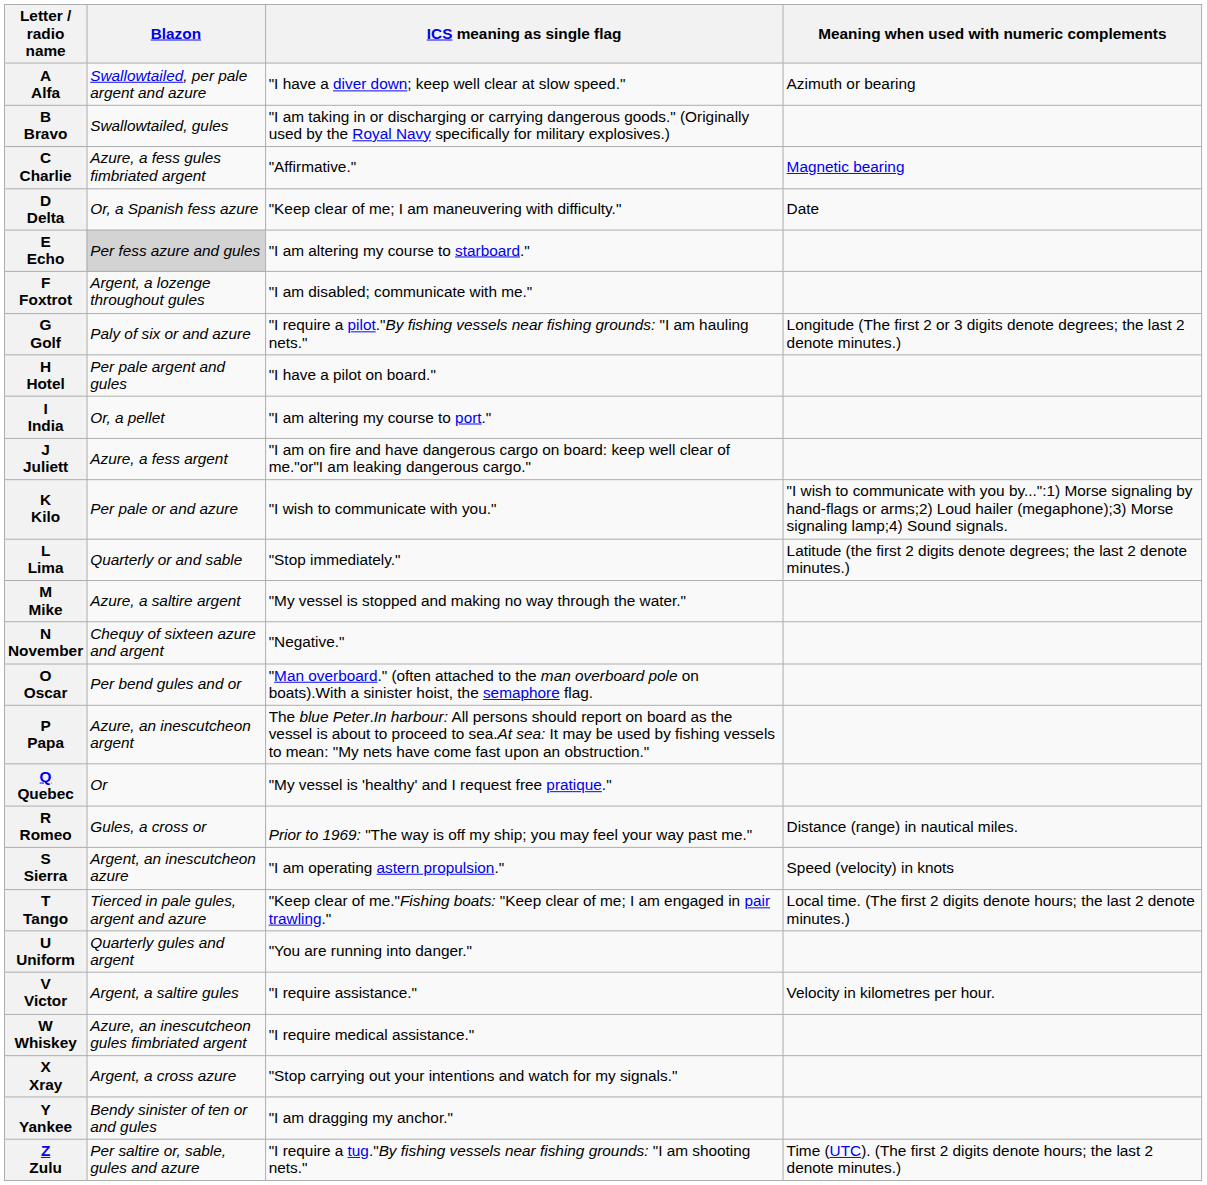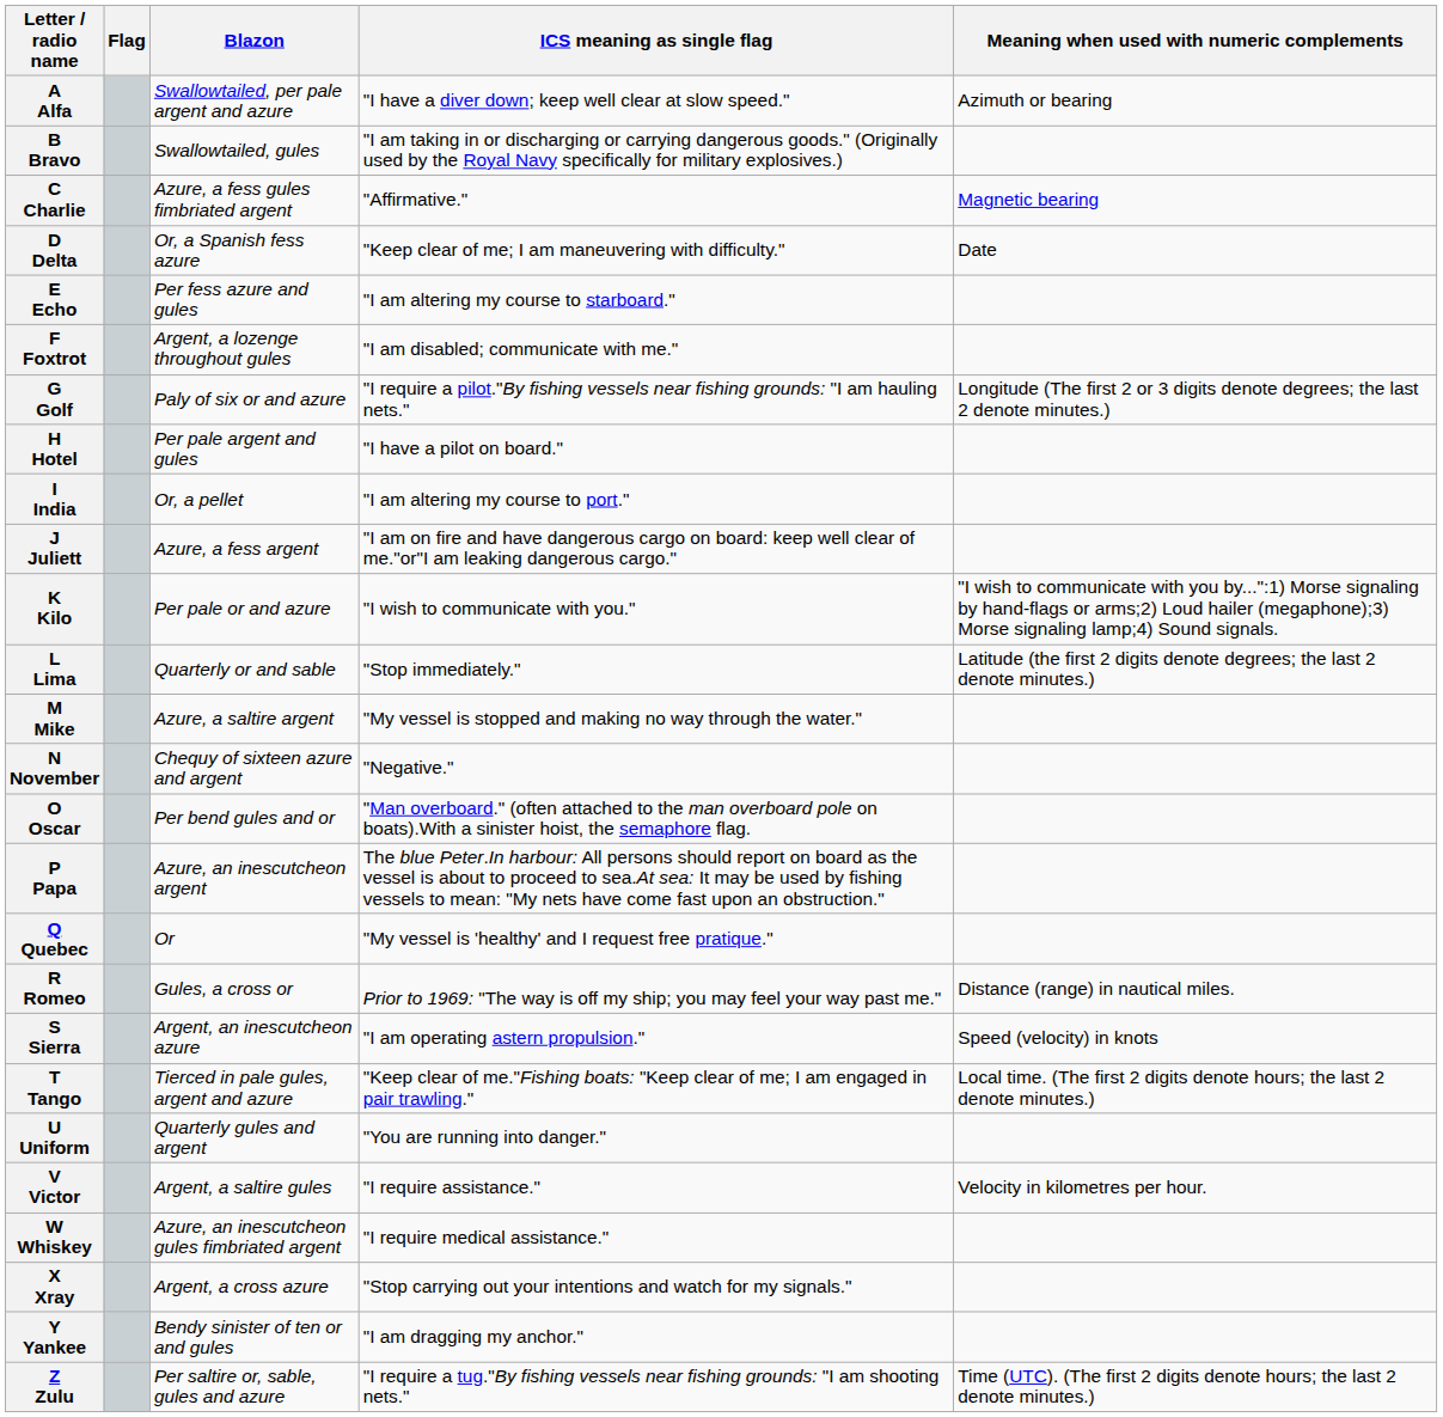 <table class="wikitable plainrowheaders">
 <tr>
 <th scope="col">Letter /<br>radio<br>name</th>
+<th scope="col">Flag</th>
 <th scope="col"><a href='#'>Blazon</a></th>
 <th scope="col"><a href='#'>ICS</a> meaning as single flag</th>
 <th scope="col">Meaning when used with numeric complements</th>
 </tr>
 <tr>
 <th scope="row" id="A"><strong>A<br>Alfa</strong></th>
+<td style="background-color: #c8d0d4; padding-left: 1em; padding-right: 1em;"></td>
 <td><em><a href='#'>Swallowtailed</a>, per pale argent and azure</em></td>
 <td>"I have a <a href='#'>diver down</a>; keep well clear at slow speed."</td>
 <td>Azimuth or bearing</td>
 </tr>
 <tr>
 <th scope="row" id="B"><strong>B<br>Bravo</strong></th>
+<td style="background-color: #c8d0d4; padding-left: 1em; padding-right: 1em;"></td>
 <td><em>Swallowtailed, gules</em></td>
 <td>"I am taking in or discharging or carrying dangerous goods." (Originally used by the <a href='#'>Royal Navy</a> specifically for military explosives.)</td>
 <td></td>
 </tr>
 <tr>
 <th scope="row" id="C"><strong>C<br>Charlie</strong></th>
+<td style="background-color: #c8d0d4; padding-left: 1em; padding-right: 1em;"></td>
 <td><em>Azure, a fess gules fimbriated argent</em></td>
 <td>"Affirmative."</td>
 <td><a href='#'>Magnetic bearing</a></td>
 </tr>
 <tr>
 <th scope="row" id="D"><strong>D<br>Delta</strong></th>
+<td style="background-color: #c8d0d4; padding-left: 1em; padding-right: 1em;"></td>
 <td><em>Or, a Spanish fess azure</em></td>
 <td>"Keep clear of me; I am maneuvering with difficulty."</td>
 <td>Date</td>
 </tr>
 <tr>
 <th scope="row" id="E"><strong>E<br>Echo</strong></th>
-<td style="background: lightgrey;"><em>Per fess azure and gules</em></td>
+<td style="background-color: #c8d0d4; padding-left: 1em; padding-right: 1em;"></td>
+<td><em>Per fess azure and gules</em></td>
 <td>"I am altering my course to <a href='#'>starboard</a>."</td>
 <td></td>
 </tr>
 <tr>
 <th scope="row" id="F"><strong>F<br>Foxtrot</strong></th>
+<td style="background-color: #c8d0d4; padding-left: 1em; padding-right: 1em;"></td>
 <td><em>Argent, a lozenge throughout gules</em></td>
 <td>"I am disabled; communicate with me."</td>
 <td></td>
 </tr>
 <tr>
 <th scope="row" id="G"><strong>G<br>Golf</strong></th>
+<td style="background-color: #c8d0d4; padding-left: 1em; padding-right: 1em;"></td>
 <td><em>Paly of six or and azure</em></td>
 <td>"I require a <a href='#'>pilot</a>."<em>By fishing vessels near fishing grounds:</em> "I am hauling nets."</td>
 <td>Longitude (The first 2 or 3 digits denote degrees; the last 2 denote minutes.)</td>
 </tr>
 <tr>
 <th scope="row" id="H"><strong>H<br>Hotel</strong></th>
+<td style="background-color: #c8d0d4; padding-left: 1em; padding-right: 1em;"></td>
 <td><em>Per pale argent and gules</em></td>
 <td>"I have a pilot on board."</td>
 <td></td>
 </tr>
 <tr>
 <th scope="row" id="I"><strong>I<br>India</strong></th>
+<td style="background-color: #c8d0d4; padding-left: 1em; padding-right: 1em;"></td>
 <td><em>Or, a pellet</em></td>
 <td>"I am altering my course to <a href='#'>port</a>."</td>
 <td></td>
 </tr>
 <tr>
 <th scope="row" id="J"><strong>J<br>Juliett</strong></th>
+<td style="background-color: #c8d0d4; padding-left: 1em; padding-right: 1em;"></td>
 <td><em>Azure, a fess argent</em></td>
 <td>"I am on fire and have dangerous cargo on board: keep well clear of me."or"I am leaking dangerous cargo."</td>
 <td></td>
 </tr>
 <tr>
 <th scope="row" id="K"><strong>K<br>Kilo</strong></th>
+<td style="background-color: #c8d0d4; padding-left: 1em; padding-right: 1em;"></td>
 <td><em>Per pale or and azure</em></td>
 <td>"I wish to communicate with you."</td>
 <td>"I wish to communicate with you by...":1) Morse signaling by hand-flags or arms;2) Loud hailer (megaphone);3) Morse signaling lamp;4) Sound signals.</td>
 </tr>
 <tr>
 <th scope="row" id="L"><strong>L<br>Lima</strong></th>
+<td style="background-color: #c8d0d4; padding-left: 1em; padding-right: 1em;"></td>
 <td><em>Quarterly or and sable</em></td>
 <td>"Stop immediately."</td>
 <td>Latitude (the first 2 digits denote degrees; the last 2 denote minutes.)</td>
 </tr>
 <tr>
 <th scope="row" id="M"><strong>M<br>Mike</strong></th>
+<td style="background-color: #c8d0d4; padding-left: 1em; padding-right: 1em;"></td>
 <td><em>Azure, a saltire argent</em></td>
 <td>"My vessel is stopped and making no way through the water."</td>
 <td></td>
 </tr>
 <tr>
 <th scope="row" id="N"><strong>N<br>November</strong></th>
+<td style="background-color: #c8d0d4; padding-left: 1em; padding-right: 1em;"></td>
 <td><em>Chequy of sixteen azure and argent</em></td>
 <td>"Negative."</td>
 <td></td>
 </tr>
 <tr>
 <th scope="row" id="O"><strong>O<br>Oscar</strong></th>
+<td style="background-color: #c8d0d4; padding-left: 1em; padding-right: 1em;"></td>
 <td><em>Per bend gules and or</em></td>
 <td>"<a href='#'>Man overboard</a>." (often attached to the <em>man overboard pole</em> on boats).With a sinister hoist, the <a href='#'>semaphore</a> flag.</td>
 <td></td>
 </tr>
 <tr>
 <th scope="row" id="P"><strong>P<br>Papa</strong></th>
+<td style="background-color: #c8d0d4; padding-left: 1em; padding-right: 1em;"></td>
 <td><em>Azure, an inescutcheon argent</em></td>
 <td>The <em>blue Peter</em>.<em>In harbour:</em> All persons should report on board as the vessel is about to proceed to sea.<em>At sea:</em> It may be used by fishing vessels to mean: "My nets have come fast upon an obstruction."</td>
 <td></td>
 </tr>
 <tr>
 <th scope="row" id="Q"><strong><a href='#'>Q</a><br>Quebec</strong></th>
+<td style="background-color: #c8d0d4; padding-left: 1em; padding-right: 1em;"></td>
 <td><em>Or</em></td>
 <td>"My vessel is 'healthy' and I request free <a href='#'>pratique</a>."</td>
 <td></td>
 </tr>
 <tr>
 <th scope="row" id="R"><strong>R<br>Romeo</strong></th>
+<td style="background-color: #c8d0d4; padding-left: 1em; padding-right: 1em;"></td>
 <td><em>Gules, a cross or</em></td>
 <td><br><em>Prior to 1969:</em> "The way is off my ship; you may feel your way past me."</td>
 <td>Distance (range) in nautical miles.</td>
 </tr>
 <tr>
 <th scope="row" id="S"><strong>S<br>Sierra</strong></th>
+<td style="background-color: #c8d0d4; padding-left: 1em; padding-right: 1em;"></td>
 <td><em>Argent, an inescutcheon azure</em></td>
 <td>"I am operating <a href='#'>astern propulsion</a>."</td>
 <td>Speed (velocity) in knots</td>
 </tr>
 <tr>
 <th scope="row" id="T"><strong>T<br>Tango</strong></th>
+<td style="background-color: #c8d0d4; padding-left: 1em; padding-right: 1em;"></td>
 <td><em>Tierced in pale gules, argent and azure</em></td>
 <td>"Keep clear of me."<em>Fishing boats:</em> "Keep clear of me; I am engaged in <a href='#'>pair trawling</a>."</td>
 <td>Local time. (The first 2 digits denote hours; the last 2 denote minutes.)</td>
 </tr>
 <tr>
 <th scope="row" id="U"><strong>U<br>Uniform</strong></th>
+<td style="background-color: #c8d0d4; padding-left: 1em; padding-right: 1em;"></td>
 <td><em>Quarterly gules and argent</em></td>
 <td>"You are running into danger."</td>
 <td></td>
 </tr>
 <tr>
 <th scope="row" id="V"><strong>V<br>Victor</strong></th>
+<td style="background-color: #c8d0d4; padding-left: 1em; padding-right: 1em;"></td>
 <td><em>Argent, a saltire gules</em></td>
 <td>"I require assistance."</td>
 <td>Velocity in kilometres per hour.</td>
 </tr>
 <tr>
 <th scope="row" id="W"><strong>W<br>Whiskey</strong></th>
+<td style="background-color: #c8d0d4; padding-left: 1em; padding-right: 1em;"></td>
 <td><em>Azure, an inescutcheon gules fimbriated argent</em></td>
 <td>"I require medical assistance."</td>
 <td></td>
 </tr>
 <tr>
 <th scope="row" id="X"><strong>X<br>Xray</strong><br></th>
+<td style="background-color: #c8d0d4; padding-left: 1em; padding-right: 1em;"></td>
 <td><em>Argent, a cross azure</em></td>
 <td>"Stop carrying out your intentions and watch for my signals."</td>
 <td></td>
 </tr>
 <tr>
 <th scope="row" id="Y"><strong>Y<br>Yankee</strong></th>
+<td style="background-color: #c8d0d4; padding-left: 1em; padding-right: 1em;"></td>
 <td><em>Bendy sinister of ten or and gules</em></td>
 <td>"I am dragging my anchor."</td>
 <td></td>
 </tr>
 <tr>
 <th scope="row" id="Z"><strong><a href='#'>Z</a><br>Zulu</strong></th>
+<td style="background-color: #c8d0d4; padding-left: 1em; padding-right: 1em;"></td>
 <td><em>Per saltire or, sable, gules and azure</em></td>
 <td>"I require a <a href='#'>tug</a>."<em>By fishing vessels near fishing grounds:</em> "I am shooting nets." </td>
 <td>Time (<a href='#'>UTC</a>). (The first 2 digits denote hours; the last 2 denote minutes.)</td>
 </tr>
 </table>
